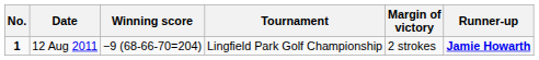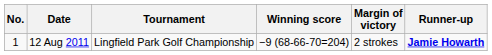 <table class="wikitable" style="font-size:95%;">
 <tr>
 <th>No.</th>
 <th>Date</th>
+<th>Tournament</th>
 <th>Winning score</th>
-<th>Tournament</th>
 <th>Margin of<br>victory</th>
 <th>Runner-up</th>
 </tr>
 <tr>
-<td align=center><strong>1</strong></td>
+<td align=center>1</td>
 <td align=right>12 Aug <a href='#'>2011</a></td>
+<td>Lingfield Park Golf Championship</td>
 <td>−9 (68-66-70=204)</td>
-<td>Lingfield Park Golf Championship</td>
 <td>2 strokes</td>
 <td><strong> <a href='#'>Jamie Howarth</a></strong></td>
 </tr>
 </table>
